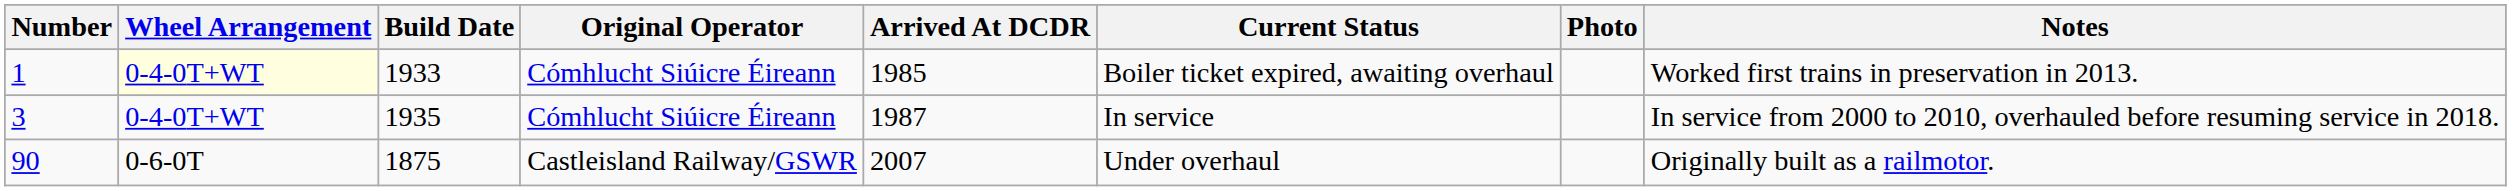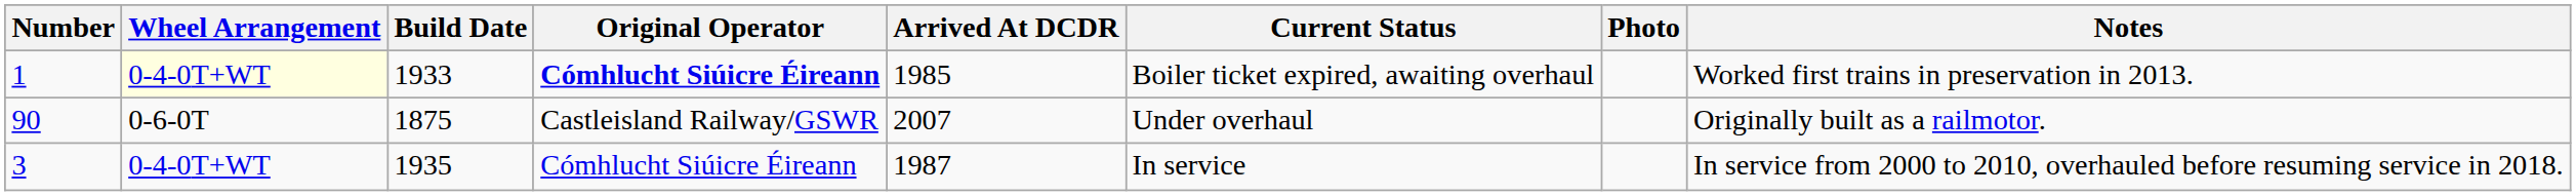 <table class="wikitable sortable mw-collapsible mw-collapsed">
 <tr>
 <th scope="col">Number</th>
 <th scope="col"><a href='#'>Wheel Arrangement</a></th>
 <th scope="col">Build Date</th>
 <th scope="col">Original Operator</th>
 <th>Arrived At DCDR</th>
 <th scope="col">Current Status</th>
 <th>Photo</th>
 <th scope="col">Notes</th>
 </tr>
 <tr>
 <td><a href='#'>1</a></td>
 <td style="background: lightyellow;"><a href='#'>0-4-0</a><a href='#'>T+WT</a></td>
 <td>1933</td>
-<td><a href='#'>Cómhlucht Siúicre Éireann</a></td>
+<td><strong><a href='#'>Cómhlucht Siúicre Éireann</a></strong></td>
 <td>1985</td>
 <td>Boiler ticket expired, awaiting overhaul</td>
 <td></td>
 <td>Worked first trains in preservation in 2013.</td>
+</tr>
+<tr>
+<td><a href='#'>90</a></td>
+<td>0-6-0T</td>
+<td>1875</td>
+<td>Castleisland Railway/<a href='#'>GSWR</a></td>
+<td>2007</td>
+<td>Under overhaul</td>
+<td></td>
+<td>Originally built as a <a href='#'>railmotor</a>.</td>
 </tr>
 <tr>
 <td><a href='#'>3</a></td>
 <td><a href='#'>0-4-0</a><a href='#'>T+WT</a></td>
 <td>1935</td>
 <td><a href='#'>Cómhlucht Siúicre Éireann</a></td>
 <td>1987</td>
 <td>In service</td>
 <td></td>
 <td>In service from 2000 to 2010, overhauled before resuming service in 2018.</td>
 </tr>
-<tr>
-<td><a href='#'>90</a></td>
-<td>0-6-0T</td>
-<td>1875</td>
-<td>Castleisland Railway/<a href='#'>GSWR</a></td>
-<td>2007</td>
-<td>Under overhaul</td>
-<td></td>
-<td>Originally built as a <a href='#'>railmotor</a>.</td>
-</tr>
 </table>
